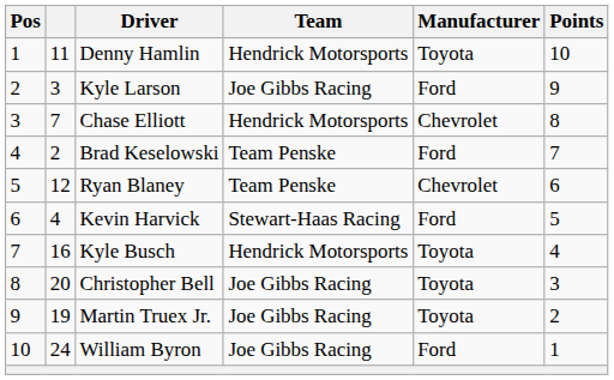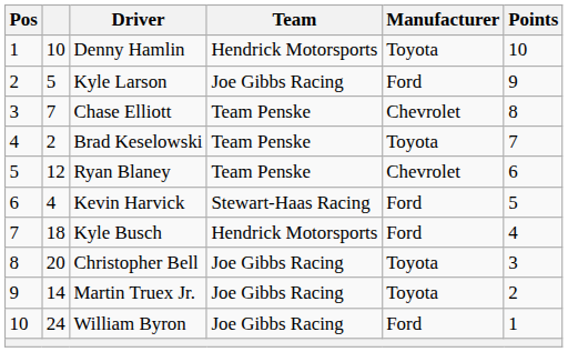 <table class="wikitable" style="font-size:98%">
 <tr>
 <th>Pos</th>
 <th></th>
 <th>Driver</th>
 <th>Team</th>
 <th>Manufacturer</th>
 <th>Points</th>
 </tr>
 <tr>
 <td>1</td>
-<td>11</td>
+<td>10</td>
 <td>Denny Hamlin</td>
 <td>Hendrick Motorsports</td>
 <td>Toyota</td>
 <td>10</td>
 </tr>
 <tr>
 <td>2</td>
-<td>3</td>
+<td>5</td>
 <td>Kyle Larson</td>
 <td>Joe Gibbs Racing</td>
 <td>Ford</td>
 <td>9</td>
 </tr>
 <tr>
 <td>3</td>
 <td>7</td>
 <td>Chase Elliott</td>
-<td>Hendrick Motorsports</td>
+<td>Team Penske</td>
 <td>Chevrolet</td>
 <td>8</td>
 </tr>
 <tr>
 <td>4</td>
 <td>2</td>
 <td>Brad Keselowski</td>
 <td>Team Penske</td>
-<td>Ford</td>
+<td>Toyota</td>
 <td>7</td>
 </tr>
 <tr>
 <td>5</td>
 <td>12</td>
 <td>Ryan Blaney</td>
 <td>Team Penske</td>
 <td>Chevrolet</td>
 <td>6</td>
 </tr>
 <tr>
 <td>6</td>
 <td>4</td>
 <td>Kevin Harvick</td>
 <td>Stewart-Haas Racing</td>
 <td>Ford</td>
 <td>5</td>
 </tr>
 <tr>
 <td>7</td>
-<td>16</td>
+<td>18</td>
 <td>Kyle Busch</td>
 <td>Hendrick Motorsports</td>
-<td>Toyota</td>
+<td>Ford</td>
 <td>4</td>
 </tr>
 <tr>
 <td>8</td>
 <td>20</td>
 <td>Christopher Bell</td>
 <td>Joe Gibbs Racing</td>
 <td>Toyota</td>
 <td>3</td>
 </tr>
 <tr>
 <td>9</td>
-<td>19</td>
+<td>14</td>
 <td>Martin Truex Jr.</td>
 <td>Joe Gibbs Racing</td>
 <td>Toyota</td>
 <td>2</td>
 </tr>
 <tr>
 <td>10</td>
 <td>24</td>
 <td>William Byron</td>
 <td>Joe Gibbs Racing</td>
 <td>Ford</td>
 <td>1</td>
 </tr>
 <tr>
 <th colspan="6"></th>
 </tr>
 </table>
